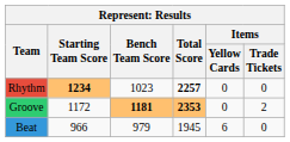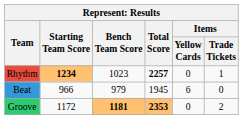 <table class="wikitable sortable" style="text-align:center; font-size: small">
 <tr>
 <th colspan="6">Represent: Results</th>
 </tr>
 <tr>
 <th rowspan="2">Team</th>
 <th rowspan="2">Starting<br> Team Score</th>
 <th rowspan="2">Bench  <br>Team Score</th>
 <th rowspan="2">Total  <br>Score</th>
 <th colspan="2">Items</th>
 </tr>
 <tr>
 <th>Yellow <br>Cards</th>
 <th>Trade <br>Tickets</th>
 </tr>
 <tr>
 <td style="background:#e74c3c">Rhythm</td>
 <td style="background:#FFC06F"><strong>1234</strong></td>
 <td>1023</td>
 <td><strong>2257</strong></td>
 <td>0</td>
+<td>1</td>
+</tr>
+<tr>
+<td style="background:#3498db">Beat</td>
+<td>966</td>
+<td>979</td>
+<td>1945</td>
+<td>6</td>
 <td>0</td>
 </tr>
 <tr>
 <td style="background:#2ecc71">Groove</td>
 <td>1172</td>
 <td style="background:#FFC06F"><strong>1181</strong></td>
 <td style="background:#FFC06F"><strong>2353</strong></td>
 <td>0</td>
 <td>2</td>
 </tr>
-<tr>
-<td style="background:#3498db">Beat</td>
-<td>966</td>
-<td>979</td>
-<td>1945</td>
-<td>6</td>
-<td>0</td>
-</tr>
 </table>
